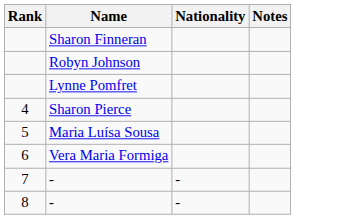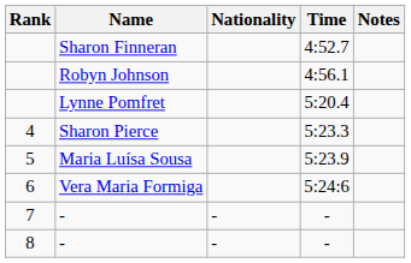 <table class="wikitable sortable" style="text-align:center">
 <tr>
 <th>Rank</th>
 <th>Name</th>
 <th>Nationality</th>
+<th>Time</th>
 <th>Notes</th>
 </tr>
 <tr>
 <td></td>
 <td align=left><a href='#'>Sharon Finneran</a></td>
 <td align=left></td>
+<td>4:52.7</td>
 <td></td>
 </tr>
 <tr>
 <td></td>
 <td align=left><a href='#'>Robyn Johnson</a></td>
 <td align=left></td>
+<td>4:56.1</td>
 <td></td>
 </tr>
 <tr>
 <td></td>
 <td align=left><a href='#'>Lynne Pomfret</a></td>
 <td align=left></td>
+<td>5:20.4</td>
 <td></td>
 </tr>
 <tr>
 <td>4</td>
 <td align=left><a href='#'>Sharon Pierce</a></td>
 <td align=left></td>
+<td>5:23.3</td>
 <td></td>
 </tr>
 <tr>
 <td>5</td>
 <td align=left><a href='#'>Maria Luísa Sousa</a></td>
 <td align=left></td>
+<td>5:23.9</td>
 <td></td>
 </tr>
 <tr>
 <td>6</td>
 <td align=left><a href='#'>Vera Maria Formiga</a></td>
 <td align=left></td>
+<td>5:24:6</td>
 <td></td>
 </tr>
 <tr>
 <td>7</td>
 <td align=left>-</td>
 <td align=left>-</td>
+<td>-</td>
 <td></td>
 </tr>
 <tr>
 <td>8</td>
 <td align=left>-</td>
 <td align=left>-</td>
+<td>-</td>
 <td></td>
 </tr>
 </table>
